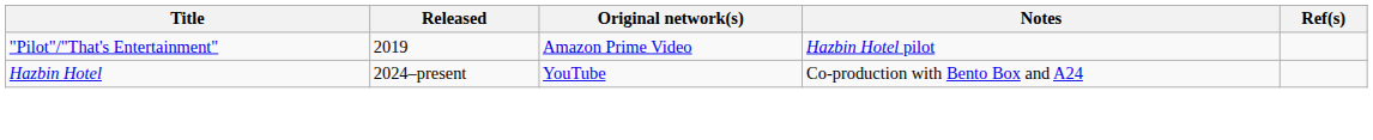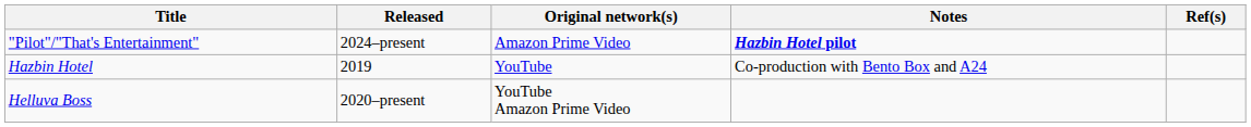 <table class="wikitable" style="width: 100%">
 <tr>
 <th>Title</th>
 <th>Released</th>
 <th>Original network(s)</th>
 <th>Notes</th>
 <th>Ref(s)</th>
 </tr>
 <tr>
 <td><a href='#'>"Pilot"/"That's Entertainment"</a></td>
-<td>2019</td>
+<td>2024–present</td>
 <td><a href='#'>Amazon Prime Video</a></td>
-<td><a href='#'><em>Hazbin Hotel</em> pilot</a></td>
+<td><strong><a href='#'><em>Hazbin Hotel</em> pilot</a></strong></td>
 <td></td>
 </tr>
 <tr>
 <td><em><a href='#'>Hazbin Hotel</a></em></td>
-<td>2024–present</td>
+<td>2019</td>
 <td><a href='#'>YouTube</a></td>
 <td>Co-production with <a href='#'>Bento Box</a> and <a href='#'>A24</a></td>
 <td></td>
 </tr>
+<tr>
+<td><em><a href='#'>Helluva Boss</a></em></td>
+<td>2020–present</td>
+<td>YouTube<br>Amazon Prime Video</td>
+<td></td>
+<td></td>
+</tr>
 </table>
